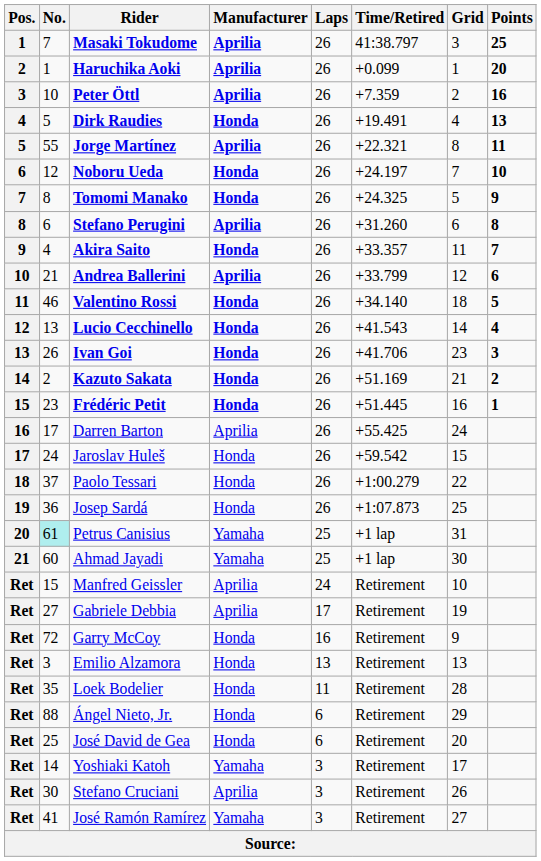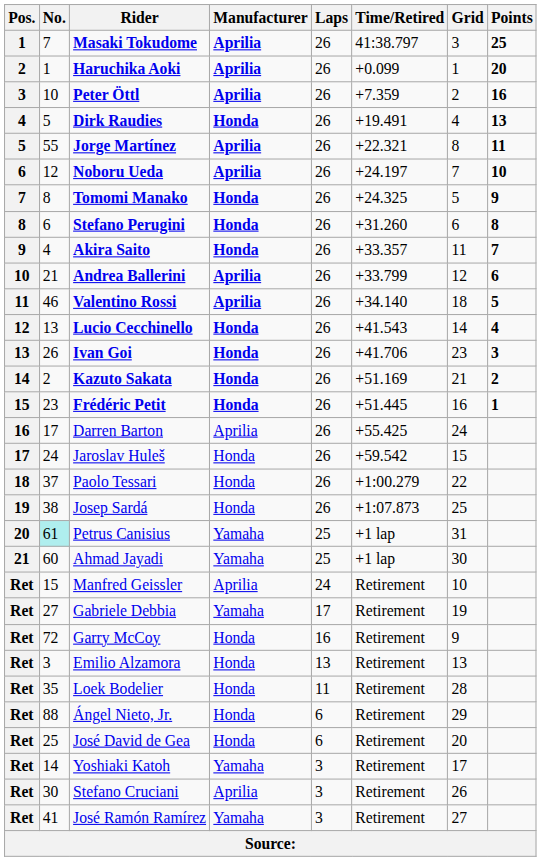 <table class="wikitable" style="font-size: 95%;">
 <tr>
 <th>Pos.</th>
 <th>No.</th>
 <th>Rider</th>
 <th>Manufacturer</th>
 <th>Laps</th>
 <th>Time/Retired</th>
 <th>Grid</th>
 <th>Points</th>
 </tr>
 <tr>
 <th>1</th>
 <td>7</td>
 <td> <strong><a href='#'>Masaki Tokudome</a></strong></td>
 <td><strong><a href='#'>Aprilia</a></strong></td>
 <td>26</td>
 <td>41:38.797</td>
 <td>3</td>
 <td><strong>25</strong></td>
 </tr>
 <tr>
 <th>2</th>
 <td>1</td>
 <td> <strong><a href='#'>Haruchika Aoki</a></strong></td>
 <td><strong><a href='#'>Aprilia</a></strong></td>
 <td>26</td>
 <td>+0.099</td>
 <td>1</td>
 <td><strong>20</strong></td>
 </tr>
 <tr>
 <th>3</th>
 <td>10</td>
 <td> <strong><a href='#'>Peter Öttl</a></strong></td>
 <td><strong><a href='#'>Aprilia</a></strong></td>
 <td>26</td>
 <td>+7.359</td>
 <td>2</td>
 <td><strong>16</strong></td>
 </tr>
 <tr>
 <th>4</th>
 <td>5</td>
 <td> <strong><a href='#'>Dirk Raudies</a></strong></td>
 <td><strong><a href='#'>Honda</a></strong></td>
 <td>26</td>
 <td>+19.491</td>
 <td>4</td>
 <td><strong>13</strong></td>
 </tr>
 <tr>
 <th>5</th>
 <td>55</td>
 <td> <strong><a href='#'>Jorge Martínez</a></strong></td>
 <td><strong><a href='#'>Aprilia</a></strong></td>
 <td>26</td>
 <td>+22.321</td>
 <td>8</td>
 <td><strong>11</strong></td>
 </tr>
 <tr>
 <th>6</th>
 <td>12</td>
 <td> <strong><a href='#'>Noboru Ueda</a></strong></td>
-<td><strong><a href='#'>Honda</a></strong></td>
+<td><strong><a href='#'>Aprilia</a></strong></td>
 <td>26</td>
 <td>+24.197</td>
 <td>7</td>
 <td><strong>10</strong></td>
 </tr>
 <tr>
 <th>7</th>
 <td>8</td>
 <td> <strong><a href='#'>Tomomi Manako</a></strong></td>
 <td><strong><a href='#'>Honda</a></strong></td>
 <td>26</td>
 <td>+24.325</td>
 <td>5</td>
 <td><strong>9</strong></td>
 </tr>
 <tr>
 <th>8</th>
 <td>6</td>
 <td> <strong><a href='#'>Stefano Perugini</a></strong></td>
-<td><strong><a href='#'>Aprilia</a></strong></td>
+<td><strong><a href='#'>Honda</a></strong></td>
 <td>26</td>
 <td>+31.260</td>
 <td>6</td>
 <td><strong>8</strong></td>
 </tr>
 <tr>
 <th>9</th>
 <td>4</td>
 <td> <strong><a href='#'>Akira Saito</a></strong></td>
 <td><strong><a href='#'>Honda</a></strong></td>
 <td>26</td>
 <td>+33.357</td>
 <td>11</td>
 <td><strong>7</strong></td>
 </tr>
 <tr>
 <th>10</th>
 <td>21</td>
 <td> <strong><a href='#'>Andrea Ballerini</a></strong></td>
 <td><strong><a href='#'>Aprilia</a></strong></td>
 <td>26</td>
 <td>+33.799</td>
 <td>12</td>
 <td><strong>6</strong></td>
 </tr>
 <tr>
 <th>11</th>
 <td>46</td>
 <td> <strong><a href='#'>Valentino Rossi</a></strong></td>
-<td><strong><a href='#'>Honda</a></strong></td>
+<td><strong><a href='#'>Aprilia</a></strong></td>
 <td>26</td>
 <td>+34.140</td>
 <td>18</td>
 <td><strong>5</strong></td>
 </tr>
 <tr>
 <th>12</th>
 <td>13</td>
 <td> <strong><a href='#'>Lucio Cecchinello</a></strong></td>
 <td><strong><a href='#'>Honda</a></strong></td>
 <td>26</td>
 <td>+41.543</td>
 <td>14</td>
 <td><strong>4</strong></td>
 </tr>
 <tr>
 <th>13</th>
 <td>26</td>
 <td> <strong><a href='#'>Ivan Goi</a></strong></td>
 <td><strong><a href='#'>Honda</a></strong></td>
 <td>26</td>
 <td>+41.706</td>
 <td>23</td>
 <td><strong>3</strong></td>
 </tr>
 <tr>
 <th>14</th>
 <td>2</td>
 <td> <strong><a href='#'>Kazuto Sakata</a></strong></td>
 <td><strong><a href='#'>Honda</a></strong></td>
 <td>26</td>
 <td>+51.169</td>
 <td>21</td>
 <td><strong>2</strong></td>
 </tr>
 <tr>
 <th>15</th>
 <td>23</td>
 <td> <strong><a href='#'>Frédéric Petit</a></strong></td>
 <td><strong><a href='#'>Honda</a></strong></td>
 <td>26</td>
 <td>+51.445</td>
 <td>16</td>
 <td><strong>1</strong></td>
 </tr>
 <tr>
 <th>16</th>
 <td>17</td>
 <td> <a href='#'>Darren Barton</a></td>
 <td><a href='#'>Aprilia</a></td>
 <td>26</td>
 <td>+55.425</td>
 <td>24</td>
 <td></td>
 </tr>
 <tr>
 <th>17</th>
 <td>24</td>
 <td> <a href='#'>Jaroslav Huleš</a></td>
 <td><a href='#'>Honda</a></td>
 <td>26</td>
 <td>+59.542</td>
 <td>15</td>
 <td></td>
 </tr>
 <tr>
 <th>18</th>
 <td>37</td>
 <td> <a href='#'>Paolo Tessari</a></td>
 <td><a href='#'>Honda</a></td>
 <td>26</td>
 <td>+1:00.279</td>
 <td>22</td>
 <td></td>
 </tr>
 <tr>
 <th>19</th>
-<td>36</td>
+<td>38</td>
 <td> <a href='#'>Josep Sardá</a></td>
 <td><a href='#'>Honda</a></td>
 <td>26</td>
 <td>+1:07.873</td>
 <td>25</td>
 <td></td>
 </tr>
 <tr>
 <th>20</th>
 <td style="background: paleturquoise;">61</td>
 <td> <a href='#'>Petrus Canisius</a></td>
 <td><a href='#'>Yamaha</a></td>
 <td>25</td>
 <td>+1 lap</td>
 <td>31</td>
 <td></td>
 </tr>
 <tr>
 <th>21</th>
 <td>60</td>
 <td> <a href='#'>Ahmad Jayadi</a></td>
 <td><a href='#'>Yamaha</a></td>
 <td>25</td>
 <td>+1 lap</td>
 <td>30</td>
 <td></td>
 </tr>
 <tr>
 <th>Ret</th>
 <td>15</td>
 <td> <a href='#'>Manfred Geissler</a></td>
 <td><a href='#'>Aprilia</a></td>
 <td>24</td>
 <td>Retirement</td>
 <td>10</td>
 <td></td>
 </tr>
 <tr>
 <th>Ret</th>
 <td>27</td>
 <td> <a href='#'>Gabriele Debbia</a></td>
-<td><a href='#'>Aprilia</a></td>
+<td><a href='#'>Yamaha</a></td>
 <td>17</td>
 <td>Retirement</td>
 <td>19</td>
 <td></td>
 </tr>
 <tr>
 <th>Ret</th>
 <td>72</td>
 <td> <a href='#'>Garry McCoy</a></td>
 <td><a href='#'>Honda</a></td>
 <td>16</td>
 <td>Retirement</td>
 <td>9</td>
 <td></td>
 </tr>
 <tr>
 <th>Ret</th>
 <td>3</td>
 <td> <a href='#'>Emilio Alzamora</a></td>
 <td><a href='#'>Honda</a></td>
 <td>13</td>
 <td>Retirement</td>
 <td>13</td>
 <td></td>
 </tr>
 <tr>
 <th>Ret</th>
 <td>35</td>
 <td> <a href='#'>Loek Bodelier</a></td>
 <td><a href='#'>Honda</a></td>
 <td>11</td>
 <td>Retirement</td>
 <td>28</td>
 <td></td>
 </tr>
 <tr>
 <th>Ret</th>
 <td>88</td>
 <td> <a href='#'>Ángel Nieto, Jr.</a></td>
 <td><a href='#'>Honda</a></td>
 <td>6</td>
 <td>Retirement</td>
 <td>29</td>
 <td></td>
 </tr>
 <tr>
 <th>Ret</th>
 <td>25</td>
 <td> <a href='#'>José David de Gea</a></td>
 <td><a href='#'>Honda</a></td>
 <td>6</td>
 <td>Retirement</td>
 <td>20</td>
 <td></td>
 </tr>
 <tr>
 <th>Ret</th>
 <td>14</td>
 <td> <a href='#'>Yoshiaki Katoh</a></td>
 <td><a href='#'>Yamaha</a></td>
 <td>3</td>
 <td>Retirement</td>
 <td>17</td>
 <td></td>
 </tr>
 <tr>
 <th>Ret</th>
 <td>30</td>
 <td> <a href='#'>Stefano Cruciani</a></td>
 <td><a href='#'>Aprilia</a></td>
 <td>3</td>
 <td>Retirement</td>
 <td>26</td>
 <td></td>
 </tr>
 <tr>
 <th>Ret</th>
 <td>41</td>
 <td> <a href='#'>José Ramón Ramírez</a></td>
 <td><a href='#'>Yamaha</a></td>
 <td>3</td>
 <td>Retirement</td>
 <td>27</td>
 <td></td>
 </tr>
 <tr>
 <th colspan=8>Source: </th>
 </tr>
 </table>
